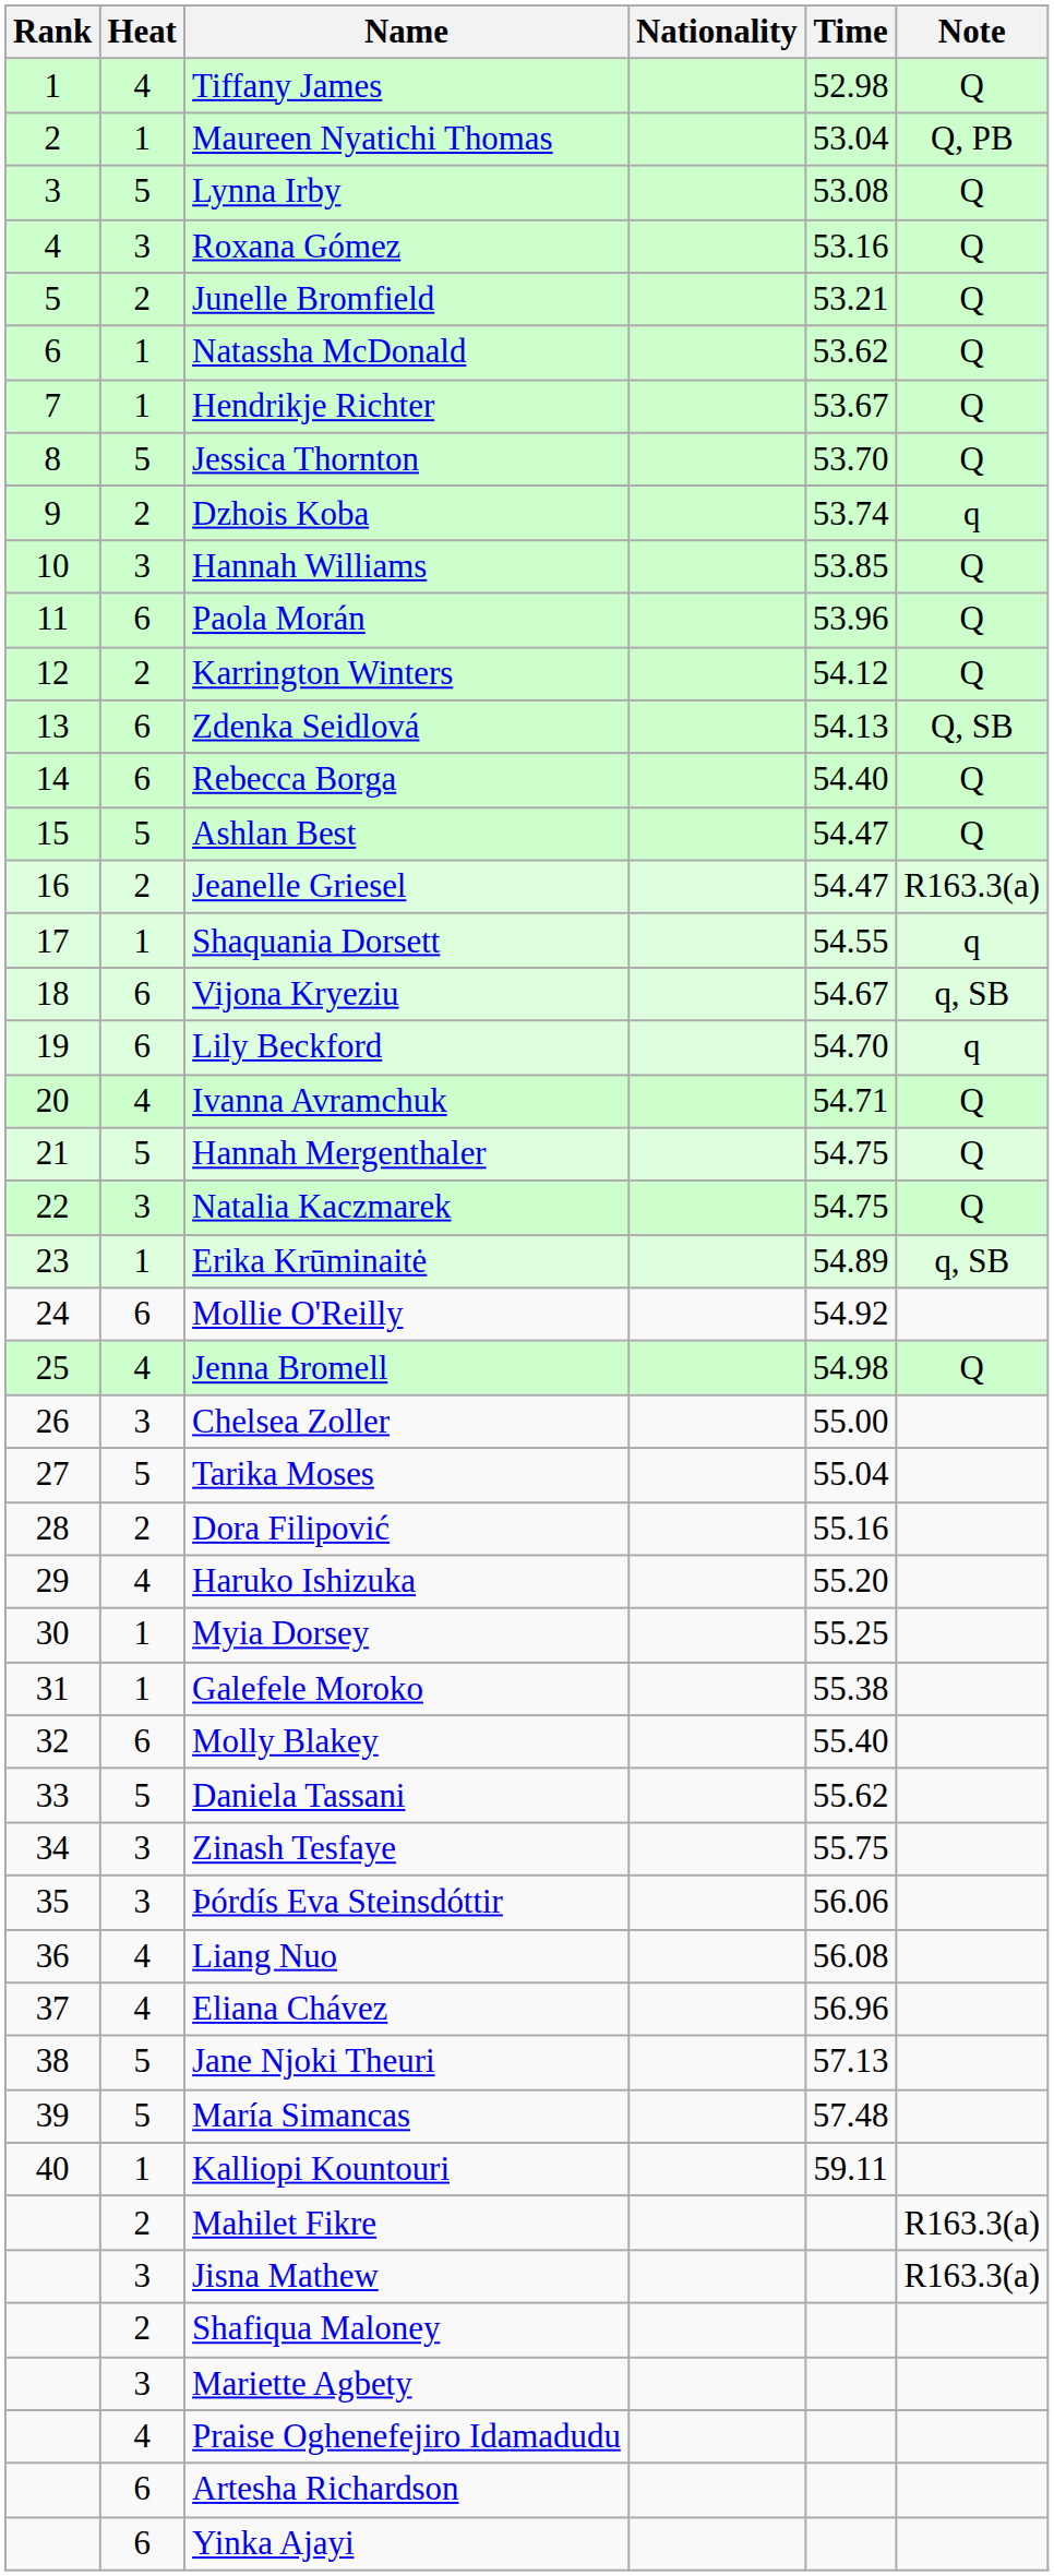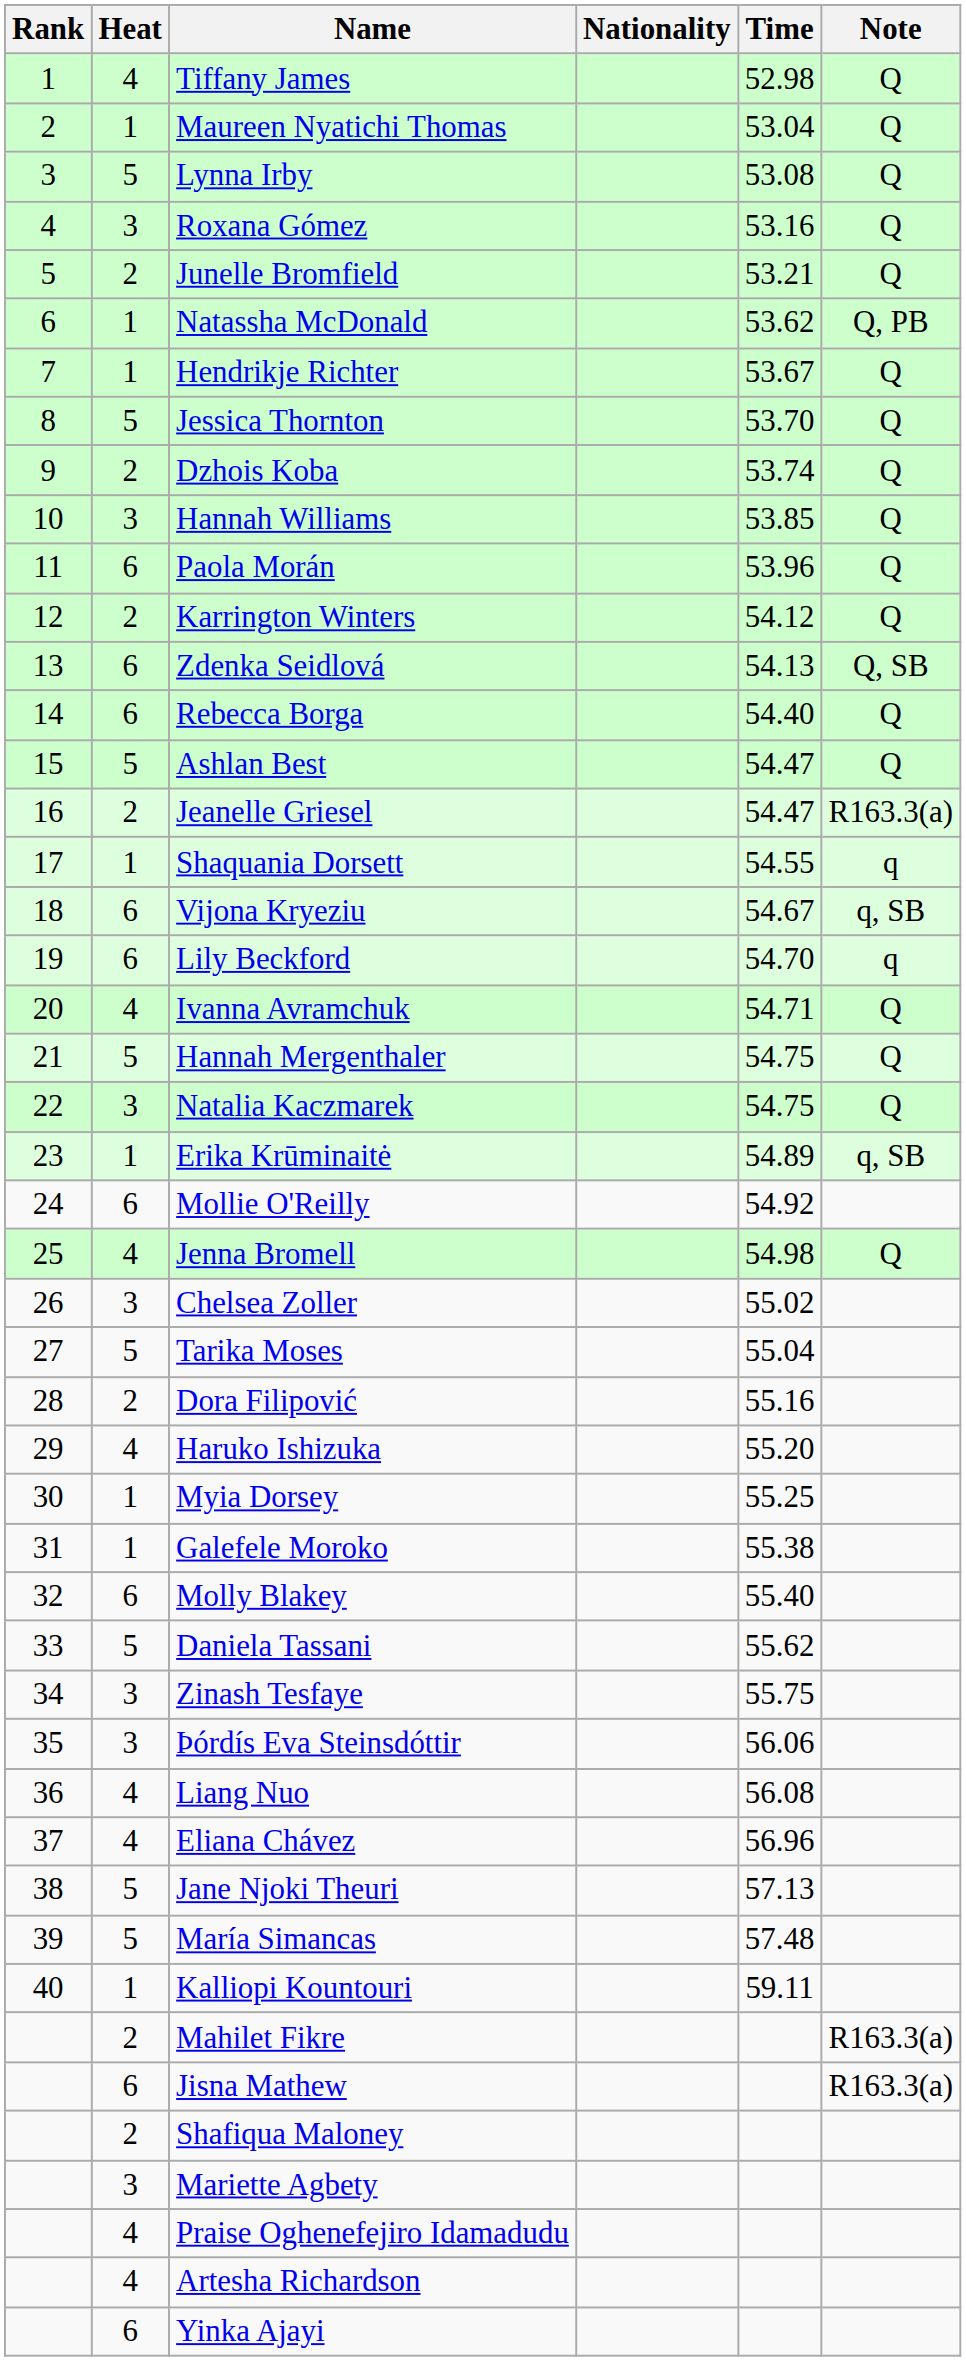 <table class="wikitable sortable" style="text-align:center">
 <tr>
 <th>Rank</th>
 <th>Heat</th>
 <th>Name</th>
 <th>Nationality</th>
 <th>Time</th>
 <th>Note</th>
 </tr>
 <tr bgcolor=ccffcc>
 <td>1</td>
 <td>4</td>
 <td align=left><a href='#'>Tiffany James</a></td>
 <td align=left></td>
 <td>52.98</td>
 <td>Q</td>
 </tr>
 <tr bgcolor=ccffcc>
 <td>2</td>
 <td>1</td>
 <td align=left><a href='#'>Maureen Nyatichi Thomas</a></td>
 <td align=left></td>
 <td>53.04</td>
-<td>Q, PB</td>
+<td>Q</td>
 </tr>
 <tr bgcolor=ccffcc>
 <td>3</td>
 <td>5</td>
 <td align=left><a href='#'>Lynna Irby</a></td>
 <td align=left></td>
 <td>53.08</td>
 <td>Q</td>
 </tr>
 <tr bgcolor=ccffcc>
 <td>4</td>
 <td>3</td>
 <td align=left><a href='#'>Roxana Gómez</a></td>
 <td align=left></td>
 <td>53.16</td>
 <td>Q</td>
 </tr>
 <tr bgcolor=ccffcc>
 <td>5</td>
 <td>2</td>
 <td align=left><a href='#'>Junelle Bromfield</a></td>
 <td align=left></td>
 <td>53.21</td>
 <td>Q</td>
 </tr>
 <tr bgcolor=ccffcc>
 <td>6</td>
 <td>1</td>
 <td align=left><a href='#'>Natassha McDonald</a></td>
 <td align=left></td>
 <td>53.62</td>
-<td>Q</td>
+<td>Q, PB</td>
 </tr>
 <tr bgcolor=ccffcc>
 <td>7</td>
 <td>1</td>
 <td align=left><a href='#'>Hendrikje Richter</a></td>
 <td align=left></td>
 <td>53.67</td>
 <td>Q</td>
 </tr>
 <tr bgcolor=ccffcc>
 <td>8</td>
 <td>5</td>
 <td align=left><a href='#'>Jessica Thornton</a></td>
 <td align=left></td>
 <td>53.70</td>
 <td>Q</td>
 </tr>
 <tr bgcolor=ccffcc>
 <td>9</td>
 <td>2</td>
 <td align=left><a href='#'>Dzhois Koba</a></td>
 <td align=left></td>
 <td>53.74</td>
-<td>q</td>
+<td>Q</td>
 </tr>
 <tr bgcolor=ccffcc>
 <td>10</td>
 <td>3</td>
 <td align=left><a href='#'>Hannah Williams</a></td>
 <td align=left></td>
 <td>53.85</td>
 <td>Q</td>
 </tr>
 <tr bgcolor=ccffcc>
 <td>11</td>
 <td>6</td>
 <td align=left><a href='#'>Paola Morán</a></td>
 <td align=left></td>
 <td>53.96</td>
 <td>Q</td>
 </tr>
 <tr bgcolor=ccffcc>
 <td>12</td>
 <td>2</td>
 <td align=left><a href='#'>Karrington Winters</a></td>
 <td align=left></td>
 <td>54.12</td>
 <td>Q</td>
 </tr>
 <tr bgcolor=ccffcc>
 <td>13</td>
 <td>6</td>
 <td align=left><a href='#'>Zdenka Seidlová</a></td>
 <td align=left></td>
 <td>54.13</td>
 <td>Q, SB</td>
 </tr>
 <tr bgcolor=ccffcc>
 <td>14</td>
 <td>6</td>
 <td align=left><a href='#'>Rebecca Borga</a></td>
 <td align=left></td>
 <td>54.40</td>
 <td>Q</td>
 </tr>
 <tr bgcolor=ccffcc>
 <td>15</td>
 <td>5</td>
 <td align=left><a href='#'>Ashlan Best</a></td>
 <td align=left></td>
 <td>54.47</td>
 <td>Q</td>
 </tr>
 <tr bgcolor=ddffdd>
 <td>16</td>
 <td>2</td>
 <td align=left><a href='#'>Jeanelle Griesel</a></td>
 <td align=left></td>
 <td>54.47</td>
 <td>R163.3(a)</td>
 </tr>
 <tr bgcolor=ddffdd>
 <td>17</td>
 <td>1</td>
 <td align=left><a href='#'>Shaquania Dorsett</a></td>
 <td align=left></td>
 <td>54.55</td>
 <td>q</td>
 </tr>
 <tr bgcolor=ddffdd>
 <td>18</td>
 <td>6</td>
 <td align=left><a href='#'>Vijona Kryeziu</a></td>
 <td align=left></td>
 <td>54.67</td>
 <td>q, SB</td>
 </tr>
 <tr bgcolor=ddffdd>
 <td>19</td>
 <td>6</td>
 <td align=left><a href='#'>Lily Beckford</a></td>
 <td align=left></td>
 <td>54.70</td>
 <td>q</td>
 </tr>
 <tr bgcolor=ccffcc>
 <td>20</td>
 <td>4</td>
 <td align=left><a href='#'>Ivanna Avramchuk</a></td>
 <td align=left></td>
 <td>54.71</td>
 <td>Q</td>
 </tr>
 <tr bgcolor=ddffdd>
 <td>21</td>
 <td>5</td>
 <td align=left><a href='#'>Hannah Mergenthaler</a></td>
 <td align=left></td>
 <td>54.75</td>
 <td>Q</td>
 </tr>
 <tr bgcolor=ccffcc>
 <td>22</td>
 <td>3</td>
 <td align=left><a href='#'>Natalia Kaczmarek</a></td>
 <td align=left></td>
 <td>54.75</td>
 <td>Q</td>
 </tr>
 <tr bgcolor=ddffdd>
 <td>23</td>
 <td>1</td>
 <td align=left><a href='#'>Erika Krūminaitė</a></td>
 <td align=left></td>
 <td>54.89</td>
 <td>q, SB</td>
 </tr>
 <tr>
 <td>24</td>
 <td>6</td>
 <td align=left><a href='#'>Mollie O'Reilly</a></td>
 <td align=left></td>
 <td>54.92</td>
 <td></td>
 </tr>
 <tr bgcolor=ccffcc>
 <td>25</td>
 <td>4</td>
 <td align=left><a href='#'>Jenna Bromell</a></td>
 <td align=left></td>
 <td>54.98</td>
 <td>Q</td>
 </tr>
 <tr>
 <td>26</td>
 <td>3</td>
 <td align=left><a href='#'>Chelsea Zoller</a></td>
 <td align=left></td>
-<td>55.00</td>
+<td>55.02</td>
 <td></td>
 </tr>
 <tr>
 <td>27</td>
 <td>5</td>
 <td align=left><a href='#'>Tarika Moses</a></td>
 <td align=left></td>
 <td>55.04</td>
 <td></td>
 </tr>
 <tr>
 <td>28</td>
 <td>2</td>
 <td align=left><a href='#'>Dora Filipović</a></td>
 <td align=left></td>
 <td>55.16</td>
 <td></td>
 </tr>
 <tr>
 <td>29</td>
 <td>4</td>
 <td align=left><a href='#'>Haruko Ishizuka</a></td>
 <td align=left></td>
 <td>55.20</td>
 <td></td>
 </tr>
 <tr>
 <td>30</td>
 <td>1</td>
 <td align=left><a href='#'>Myia Dorsey</a></td>
 <td align=left></td>
 <td>55.25</td>
 <td></td>
 </tr>
 <tr>
 <td>31</td>
 <td>1</td>
 <td align=left><a href='#'>Galefele Moroko</a></td>
 <td align=left></td>
 <td>55.38</td>
 <td></td>
 </tr>
 <tr>
 <td>32</td>
 <td>6</td>
 <td align=left><a href='#'>Molly Blakey</a></td>
 <td align=left></td>
 <td>55.40</td>
 <td></td>
 </tr>
 <tr>
 <td>33</td>
 <td>5</td>
 <td align=left><a href='#'>Daniela Tassani</a></td>
 <td align=left></td>
 <td>55.62</td>
 <td></td>
 </tr>
 <tr>
 <td>34</td>
 <td>3</td>
 <td align=left><a href='#'>Zinash Tesfaye</a></td>
 <td align=left></td>
 <td>55.75</td>
 <td></td>
 </tr>
 <tr>
 <td>35</td>
 <td>3</td>
 <td align=left><a href='#'>Þórdís Eva Steinsdóttir</a></td>
 <td align=left></td>
 <td>56.06</td>
 <td></td>
 </tr>
 <tr>
 <td>36</td>
 <td>4</td>
 <td align=left><a href='#'>Liang Nuo</a></td>
 <td align=left></td>
 <td>56.08</td>
 <td></td>
 </tr>
 <tr>
 <td>37</td>
 <td>4</td>
 <td align=left><a href='#'>Eliana Chávez</a></td>
 <td align=left></td>
 <td>56.96</td>
 <td></td>
 </tr>
 <tr>
 <td>38</td>
 <td>5</td>
 <td align=left><a href='#'>Jane Njoki Theuri</a></td>
 <td align=left></td>
 <td>57.13</td>
 <td></td>
 </tr>
 <tr>
 <td>39</td>
 <td>5</td>
 <td align=left><a href='#'>María Simancas</a></td>
 <td align=left></td>
 <td>57.48</td>
 <td></td>
 </tr>
 <tr>
 <td>40</td>
 <td>1</td>
 <td align=left><a href='#'>Kalliopi Kountouri</a></td>
 <td align=left></td>
 <td>59.11</td>
 <td></td>
 </tr>
 <tr>
 <td></td>
 <td>2</td>
 <td align=left><a href='#'>Mahilet Fikre</a></td>
 <td align=left></td>
 <td></td>
 <td>R163.3(a)</td>
 </tr>
 <tr>
 <td></td>
-<td>3</td>
+<td>6</td>
 <td align=left><a href='#'>Jisna Mathew</a></td>
 <td align=left></td>
 <td></td>
 <td>R163.3(a)</td>
 </tr>
 <tr>
 <td></td>
 <td>2</td>
 <td align=left><a href='#'>Shafiqua Maloney</a></td>
 <td align=left></td>
 <td></td>
 <td></td>
 </tr>
 <tr>
 <td></td>
 <td>3</td>
 <td align=left><a href='#'>Mariette Agbety</a></td>
 <td align=left></td>
 <td></td>
 <td></td>
 </tr>
 <tr>
 <td></td>
 <td>4</td>
 <td align=left><a href='#'>Praise Oghenefejiro Idamadudu</a></td>
 <td align=left></td>
 <td></td>
 <td></td>
 </tr>
 <tr>
 <td></td>
-<td>6</td>
+<td>4</td>
 <td align=left><a href='#'>Artesha Richardson</a></td>
 <td align=left></td>
 <td></td>
 <td></td>
 </tr>
 <tr>
 <td></td>
 <td>6</td>
 <td align=left><a href='#'>Yinka Ajayi</a></td>
 <td align=left></td>
 <td></td>
 <td></td>
 </tr>
 </table>
